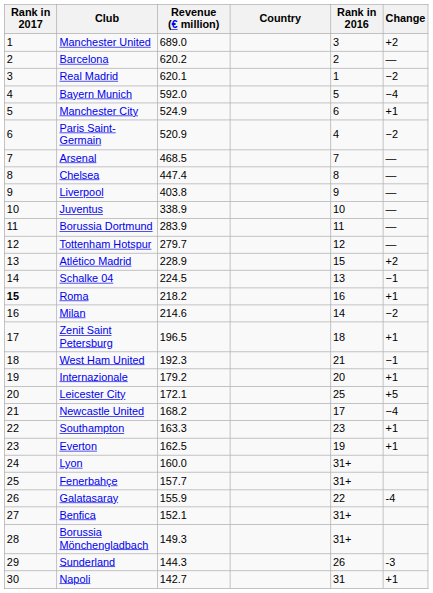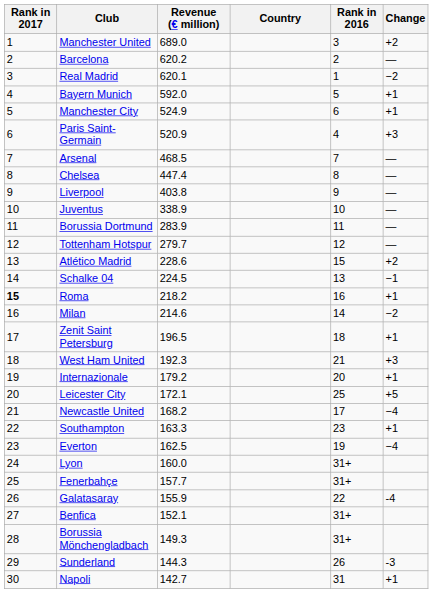 <table class="wikitable sortable">
 <tr>
 <th scope="col" width=70>Rank in<br>2017</th>
 <th scope="col" width=140>Club</th>
 <th scope="col" width=100>Revenue <br>(<a href='#'>€</a> million)</th>
 <th scope="col" width=140>Country</th>
 <th scope="col" width=70>Rank in<br>2016</th>
 <th scope="col" width=50>Change</th>
 </tr>
 <tr>
 <td>1</td>
 <td><a href='#'>Manchester United</a></td>
 <td>689.0</td>
 <td></td>
 <td>3</td>
 <td> +2</td>
 </tr>
 <tr>
 <td>2</td>
 <td><a href='#'>Barcelona</a></td>
 <td>620.2</td>
 <td></td>
 <td>2</td>
 <td> —</td>
 </tr>
 <tr>
 <td>3</td>
 <td><a href='#'>Real Madrid</a></td>
 <td>620.1</td>
 <td></td>
 <td>1</td>
 <td> −2</td>
 </tr>
 <tr>
 <td>4</td>
 <td><a href='#'>Bayern Munich</a></td>
 <td>592.0</td>
 <td></td>
 <td>5</td>
-<td> −4</td>
+<td> +1</td>
 </tr>
 <tr>
 <td>5</td>
 <td><a href='#'>Manchester City</a></td>
 <td>524.9</td>
 <td></td>
 <td>6</td>
 <td> +1</td>
 </tr>
 <tr>
 <td>6</td>
 <td><a href='#'>Paris Saint-Germain</a></td>
 <td>520.9</td>
 <td></td>
 <td>4</td>
-<td> −2</td>
+<td> +3</td>
 </tr>
 <tr>
 <td>7</td>
 <td><a href='#'>Arsenal</a></td>
 <td>468.5</td>
 <td></td>
 <td>7</td>
 <td> —</td>
 </tr>
 <tr>
 <td>8</td>
 <td><a href='#'>Chelsea</a></td>
 <td>447.4</td>
 <td></td>
 <td>8</td>
 <td> —</td>
 </tr>
 <tr>
 <td>9</td>
 <td><a href='#'>Liverpool</a></td>
 <td>403.8</td>
 <td></td>
 <td>9</td>
 <td> —</td>
 </tr>
 <tr>
 <td>10</td>
 <td><a href='#'>Juventus</a></td>
 <td>338.9</td>
 <td></td>
 <td>10</td>
 <td> —</td>
 </tr>
 <tr>
 <td>11</td>
 <td><a href='#'>Borussia Dortmund</a></td>
 <td>283.9</td>
 <td></td>
 <td>11</td>
 <td> —</td>
 </tr>
 <tr>
 <td>12</td>
 <td><a href='#'>Tottenham Hotspur</a></td>
 <td>279.7</td>
 <td></td>
 <td>12</td>
 <td> —</td>
 </tr>
 <tr>
 <td>13</td>
 <td><a href='#'>Atlético Madrid</a></td>
-<td>228.9</td>
+<td>228.6</td>
 <td></td>
 <td>15</td>
 <td> +2</td>
 </tr>
 <tr>
 <td>14</td>
 <td><a href='#'>Schalke 04</a></td>
 <td>224.5</td>
 <td></td>
 <td>13</td>
 <td> −1</td>
 </tr>
 <tr>
 <td><strong>15</strong></td>
 <td><a href='#'>Roma</a></td>
 <td>218.2</td>
 <td></td>
 <td>16</td>
 <td> +1</td>
 </tr>
 <tr>
 <td>16</td>
 <td><a href='#'>Milan</a></td>
 <td>214.6</td>
 <td></td>
 <td>14</td>
 <td> −2</td>
 </tr>
 <tr>
 <td>17</td>
 <td><a href='#'>Zenit Saint Petersburg</a></td>
 <td>196.5</td>
 <td></td>
 <td>18</td>
 <td> +1</td>
 </tr>
 <tr>
 <td>18</td>
 <td><a href='#'>West Ham United</a></td>
 <td>192.3</td>
 <td></td>
 <td>21</td>
-<td> −1</td>
+<td> +3</td>
 </tr>
 <tr>
 <td>19</td>
 <td><a href='#'>Internazionale</a></td>
 <td>179.2</td>
 <td></td>
 <td>20</td>
 <td> +1</td>
 </tr>
 <tr>
 <td>20</td>
 <td><a href='#'>Leicester City</a></td>
 <td>172.1</td>
 <td></td>
 <td>25</td>
 <td> +5</td>
 </tr>
 <tr>
 <td>21</td>
 <td><a href='#'>Newcastle United</a></td>
 <td>168.2</td>
 <td></td>
 <td>17</td>
 <td> −4</td>
 </tr>
 <tr>
 <td>22</td>
 <td><a href='#'>Southampton</a></td>
 <td>163.3</td>
 <td></td>
 <td>23</td>
 <td> +1</td>
 </tr>
 <tr>
 <td>23</td>
 <td><a href='#'>Everton</a></td>
 <td>162.5</td>
 <td></td>
 <td>19</td>
-<td> +1</td>
+<td> −4</td>
 </tr>
 <tr>
 <td>24</td>
 <td><a href='#'>Lyon</a></td>
 <td>160.0</td>
 <td></td>
 <td>31+</td>
 <td></td>
 </tr>
 <tr>
 <td>25</td>
 <td><a href='#'>Fenerbahçe</a></td>
 <td>157.7</td>
 <td></td>
 <td>31+</td>
 <td></td>
 </tr>
 <tr>
 <td>26</td>
 <td><a href='#'>Galatasaray</a></td>
 <td>155.9</td>
 <td></td>
 <td>22</td>
 <td> -4</td>
 </tr>
 <tr>
 <td>27</td>
 <td><a href='#'>Benfica</a></td>
 <td>152.1</td>
 <td></td>
 <td>31+</td>
 <td></td>
 </tr>
 <tr>
 <td>28</td>
 <td><a href='#'>Borussia Mönchengladbach</a></td>
 <td>149.3</td>
 <td></td>
 <td>31+</td>
 <td></td>
 </tr>
 <tr>
 <td>29</td>
 <td><a href='#'>Sunderland</a></td>
 <td>144.3</td>
 <td></td>
 <td>26</td>
 <td> -3</td>
 </tr>
 <tr>
 <td>30</td>
 <td><a href='#'>Napoli</a></td>
 <td>142.7</td>
 <td></td>
 <td>31</td>
 <td> +1</td>
 </tr>
 </table>
